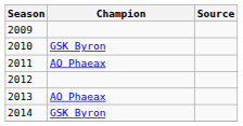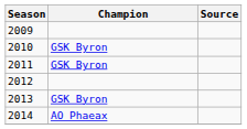 <table class="wikitable" style="text-align:left;margin-left:1em;">
 <tr>
 <th>Season</th>
 <th width="180">Champion</th>
 <th>Source</th>
 </tr>
 <tr>
 <td>2009</td>
 <td></td>
 <td></td>
 </tr>
 <tr>
 <td>2010</td>
 <td><a href='#'>GSK Byron</a></td>
 <td></td>
 </tr>
 <tr>
 <td>2011</td>
-<td><a href='#'>AO Phaeax</a></td>
+<td><a href='#'>GSK Byron</a></td>
 <td></td>
 </tr>
 <tr>
 <td>2012</td>
 <td></td>
 <td></td>
 </tr>
 <tr>
 <td>2013</td>
-<td><a href='#'>AO Phaeax</a></td>
+<td><a href='#'>GSK Byron</a></td>
 <td></td>
 </tr>
 <tr>
 <td>2014</td>
-<td><a href='#'>GSK Byron</a></td>
+<td><a href='#'>AO Phaeax</a></td>
 <td></td>
 </tr>
 <tr>
 </tr>
 </table>
